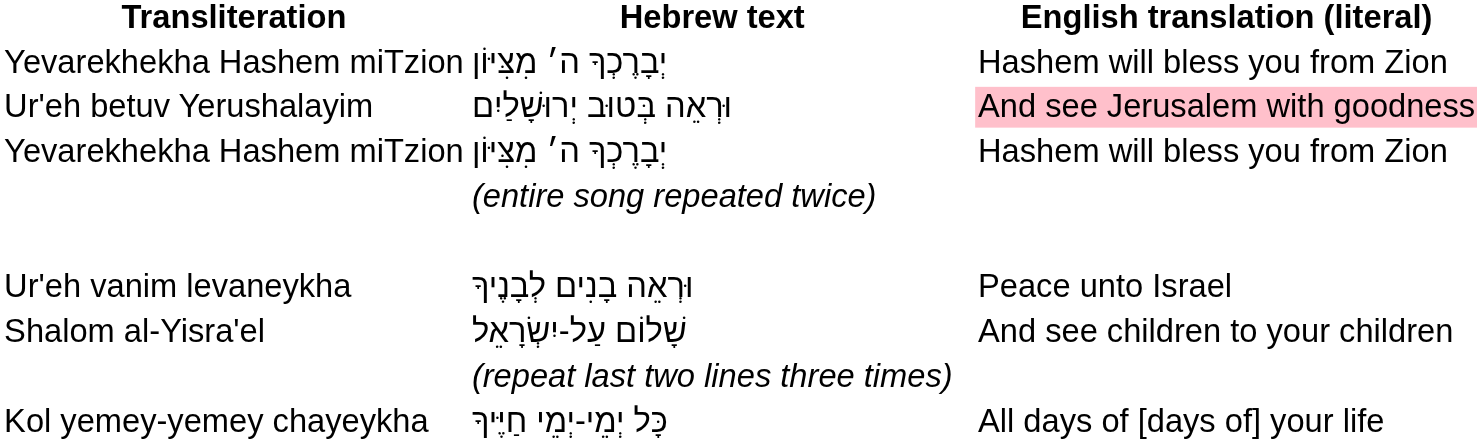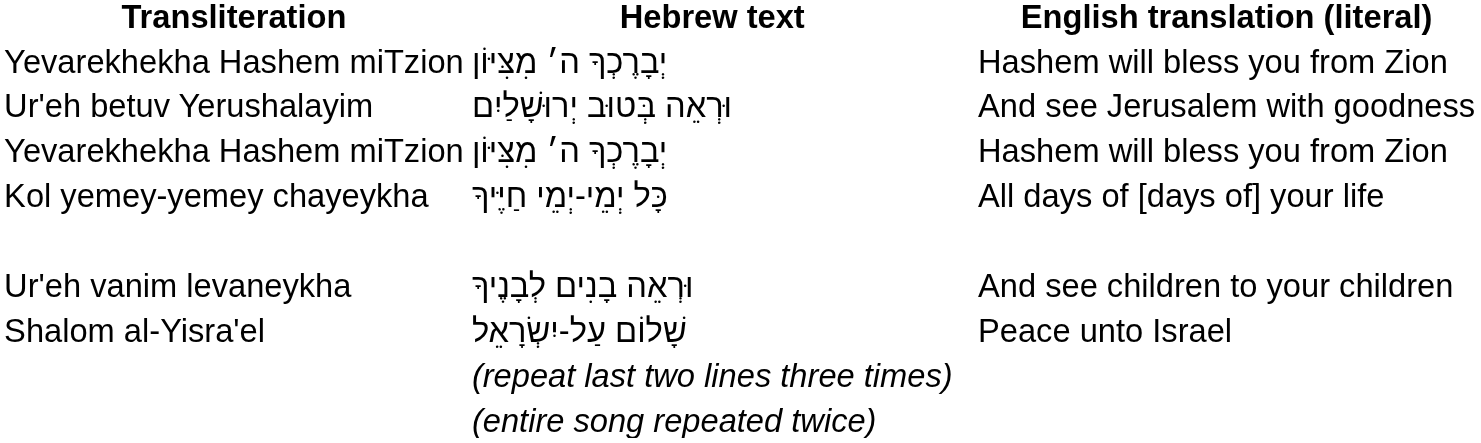 <table>
 <tr>
 <th align="center">Transliteration</th>
 <th align="center">Hebrew text</th>
 <th align="center"></th>
 <th align="center">English translation (literal)</th>
 </tr>
 <tr>
 <td>Yevarekhekha Hashem miTzion</td>
 <td><div>יְבָרֶכְךָ ה׳ מִצִּיּוֹן</div></td>
 <td> </td>
 <td>Hashem will bless you from Zion</td>
 </tr>
 <tr>
 <td>Ur'eh betuv Yerushalayim</td>
 <td><div>וּרְאֵה בְּטוּב יְרוּשָׁלַיִם</div></td>
 <td> </td>
-<td style="background: pink;">And see Jerusalem with goodness</td>
+<td>And see Jerusalem with goodness</td>
 </tr>
 <tr>
 <td>Yevarekhekha Hashem miTzion</td>
 <td><div>יְבָרֶכְךָ ה׳ מִצִּיּוֹן</div></td>
 <td> </td>
 <td>Hashem will bless you from Zion</td>
 </tr>
 <tr>
+<td>Kol yemey-yemey chayeykha</td>
+<td><div>כָּל יְמֵי-יְמֵי חַיֶּיךָ</div></td>
 <td> </td>
-<td><em>(entire song repeated twice)</em></td>
-<td> </td>
-<td> </td>
+<td>All days of [days of] your life</td>
 </tr>
 <tr>
 <td> </td>
 <td> </td>
 <td> </td>
 <td> </td>
 </tr>
 <tr>
 <td>Ur'eh vanim levaneykha</td>
 <td><div>וּרְאֵה בָנִים לְבָנֶיךָ</div></td>
 <td> </td>
-<td>Peace unto Israel</td>
+<td>And see children to your children</td>
 </tr>
 <tr>
 <td>Shalom al-Yisra'el</td>
 <td><div>שָׁלוֹם עַל-יִשְׂרָאֵל</div></td>
 <td> </td>
-<td>And see children to your children</td>
+<td>Peace unto Israel</td>
 </tr>
 <tr>
 <td> </td>
 <td><em>(repeat last two lines three times)</em></td>
 <td> </td>
 <td> </td>
 </tr>
 <tr>
-<td>Kol yemey-yemey chayeykha</td>
-<td><div>כָּל יְמֵי-יְמֵי חַיֶּיךָ</div></td>
 <td> </td>
-<td>All days of [days of] your life</td>
+<td><em>(entire song repeated twice)</em></td>
+<td> </td>
+<td> </td>
 </tr>
 </table>
